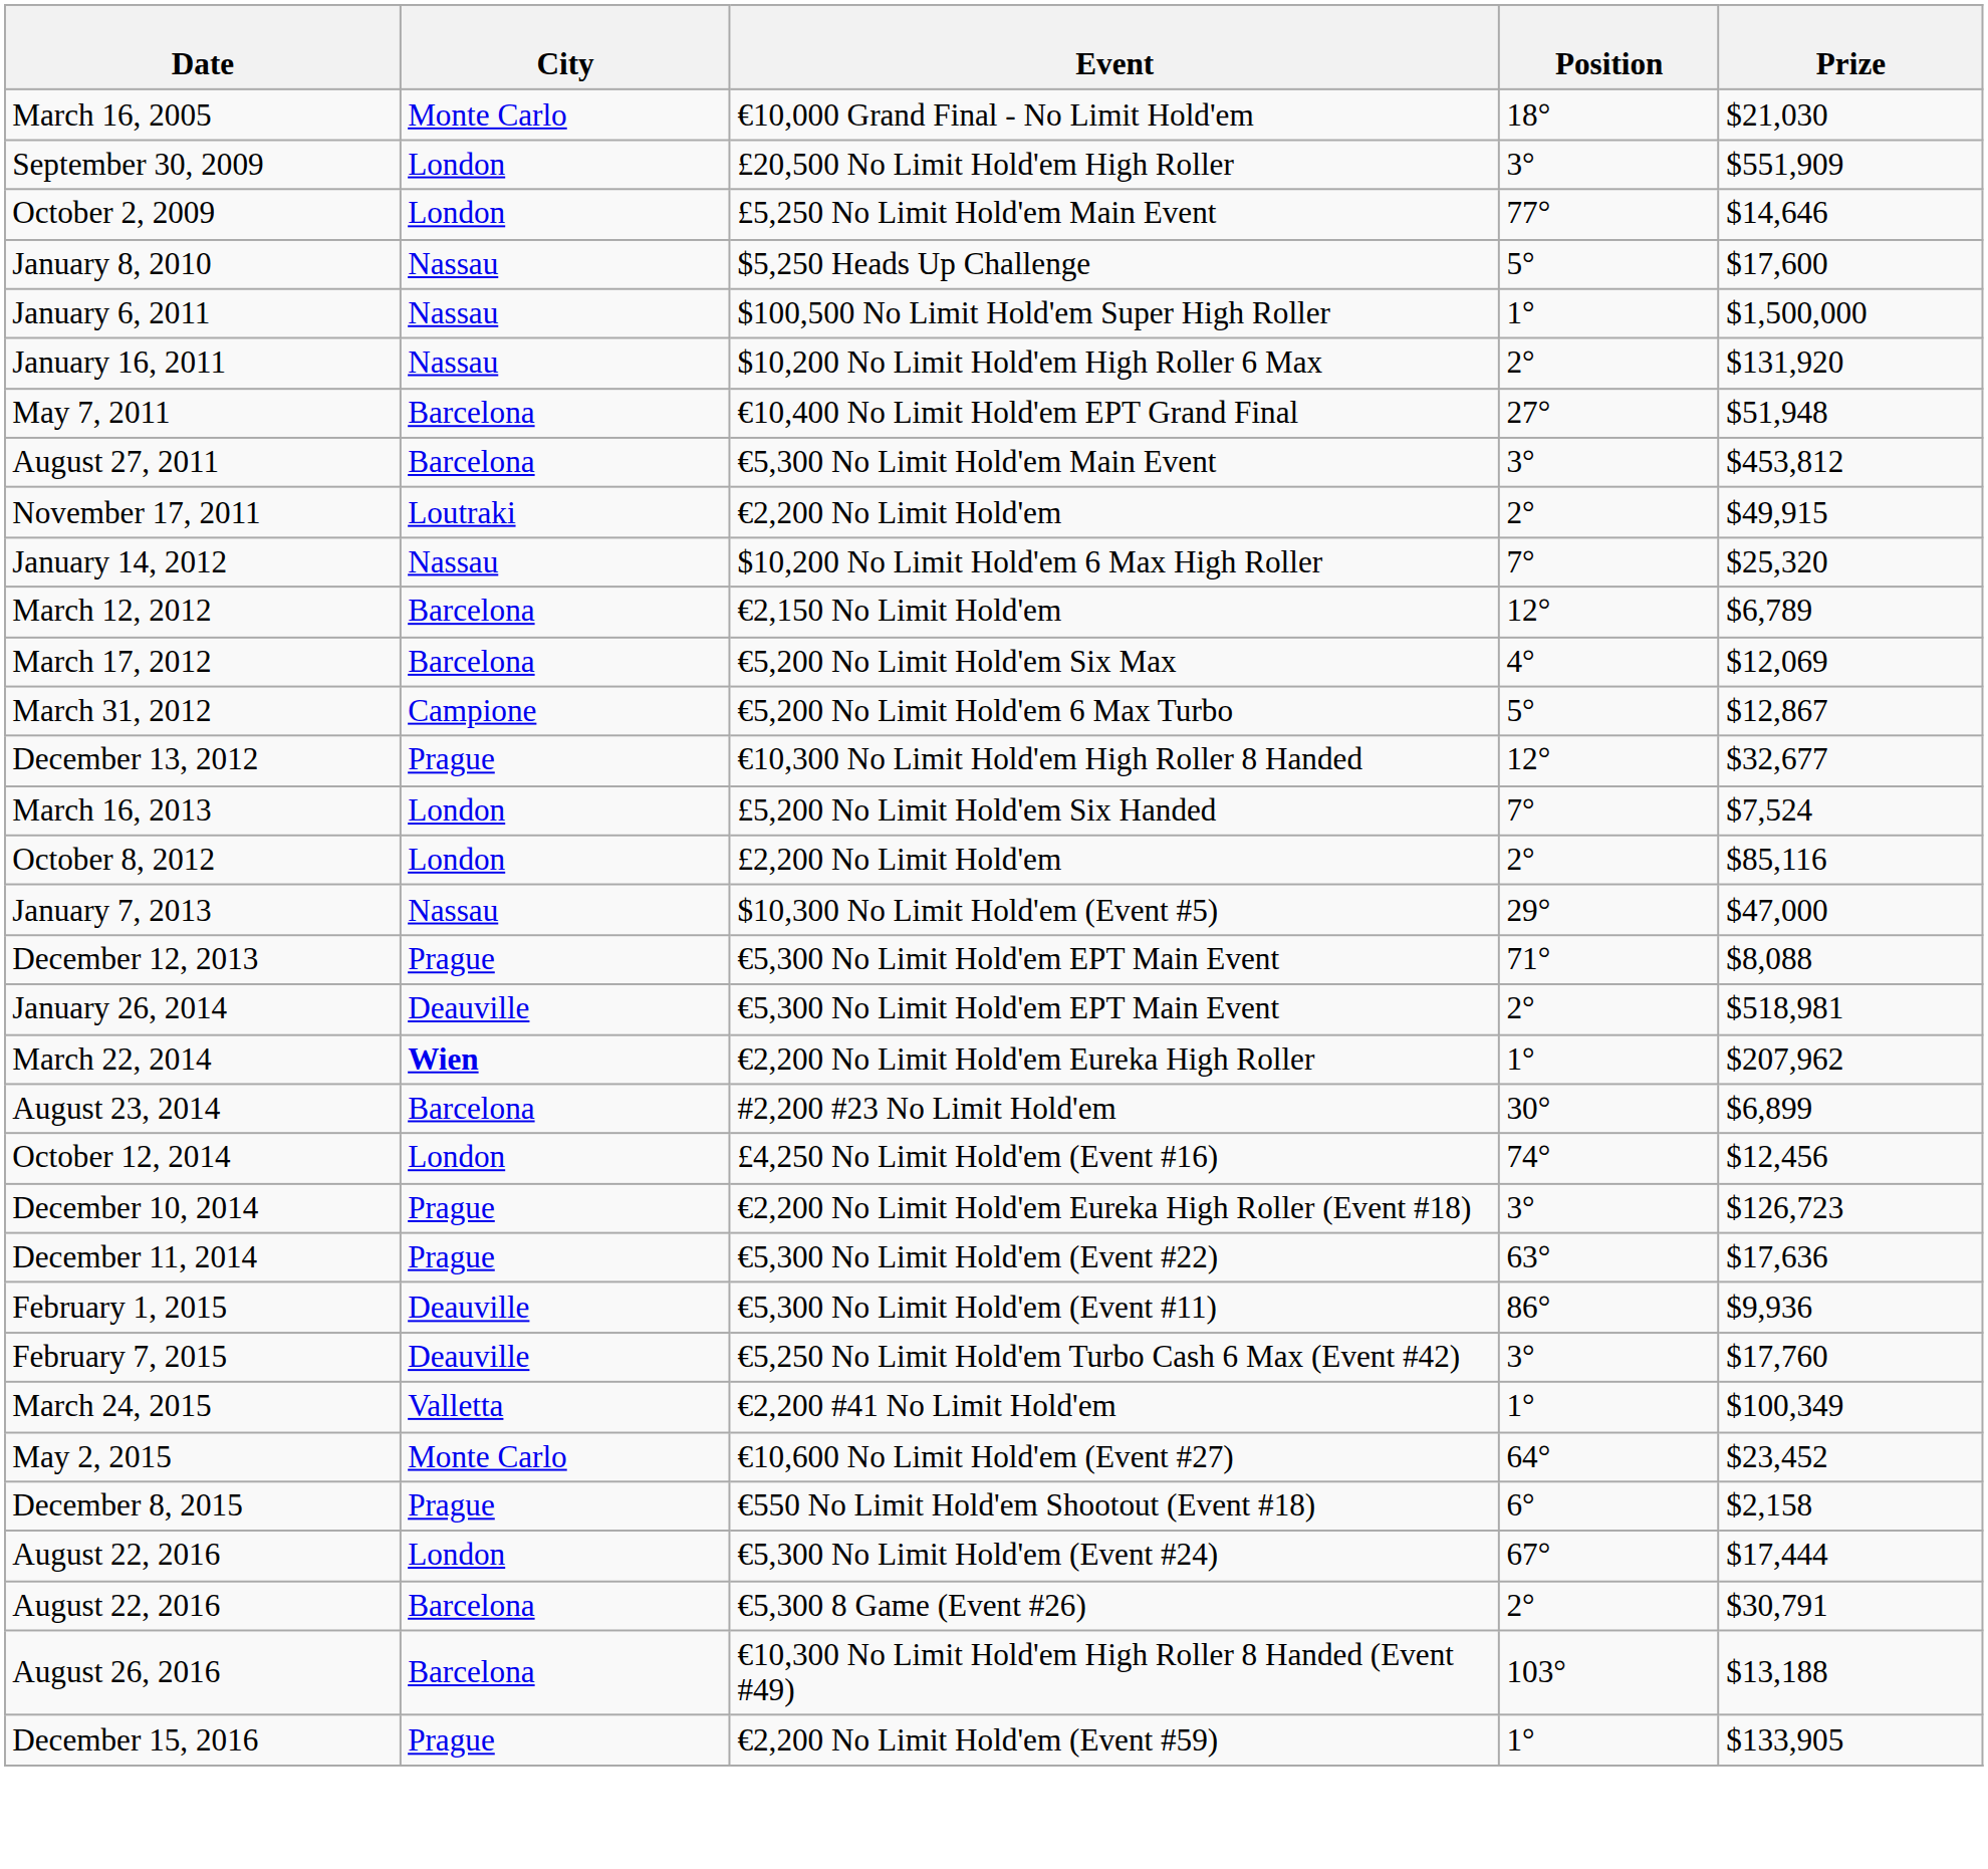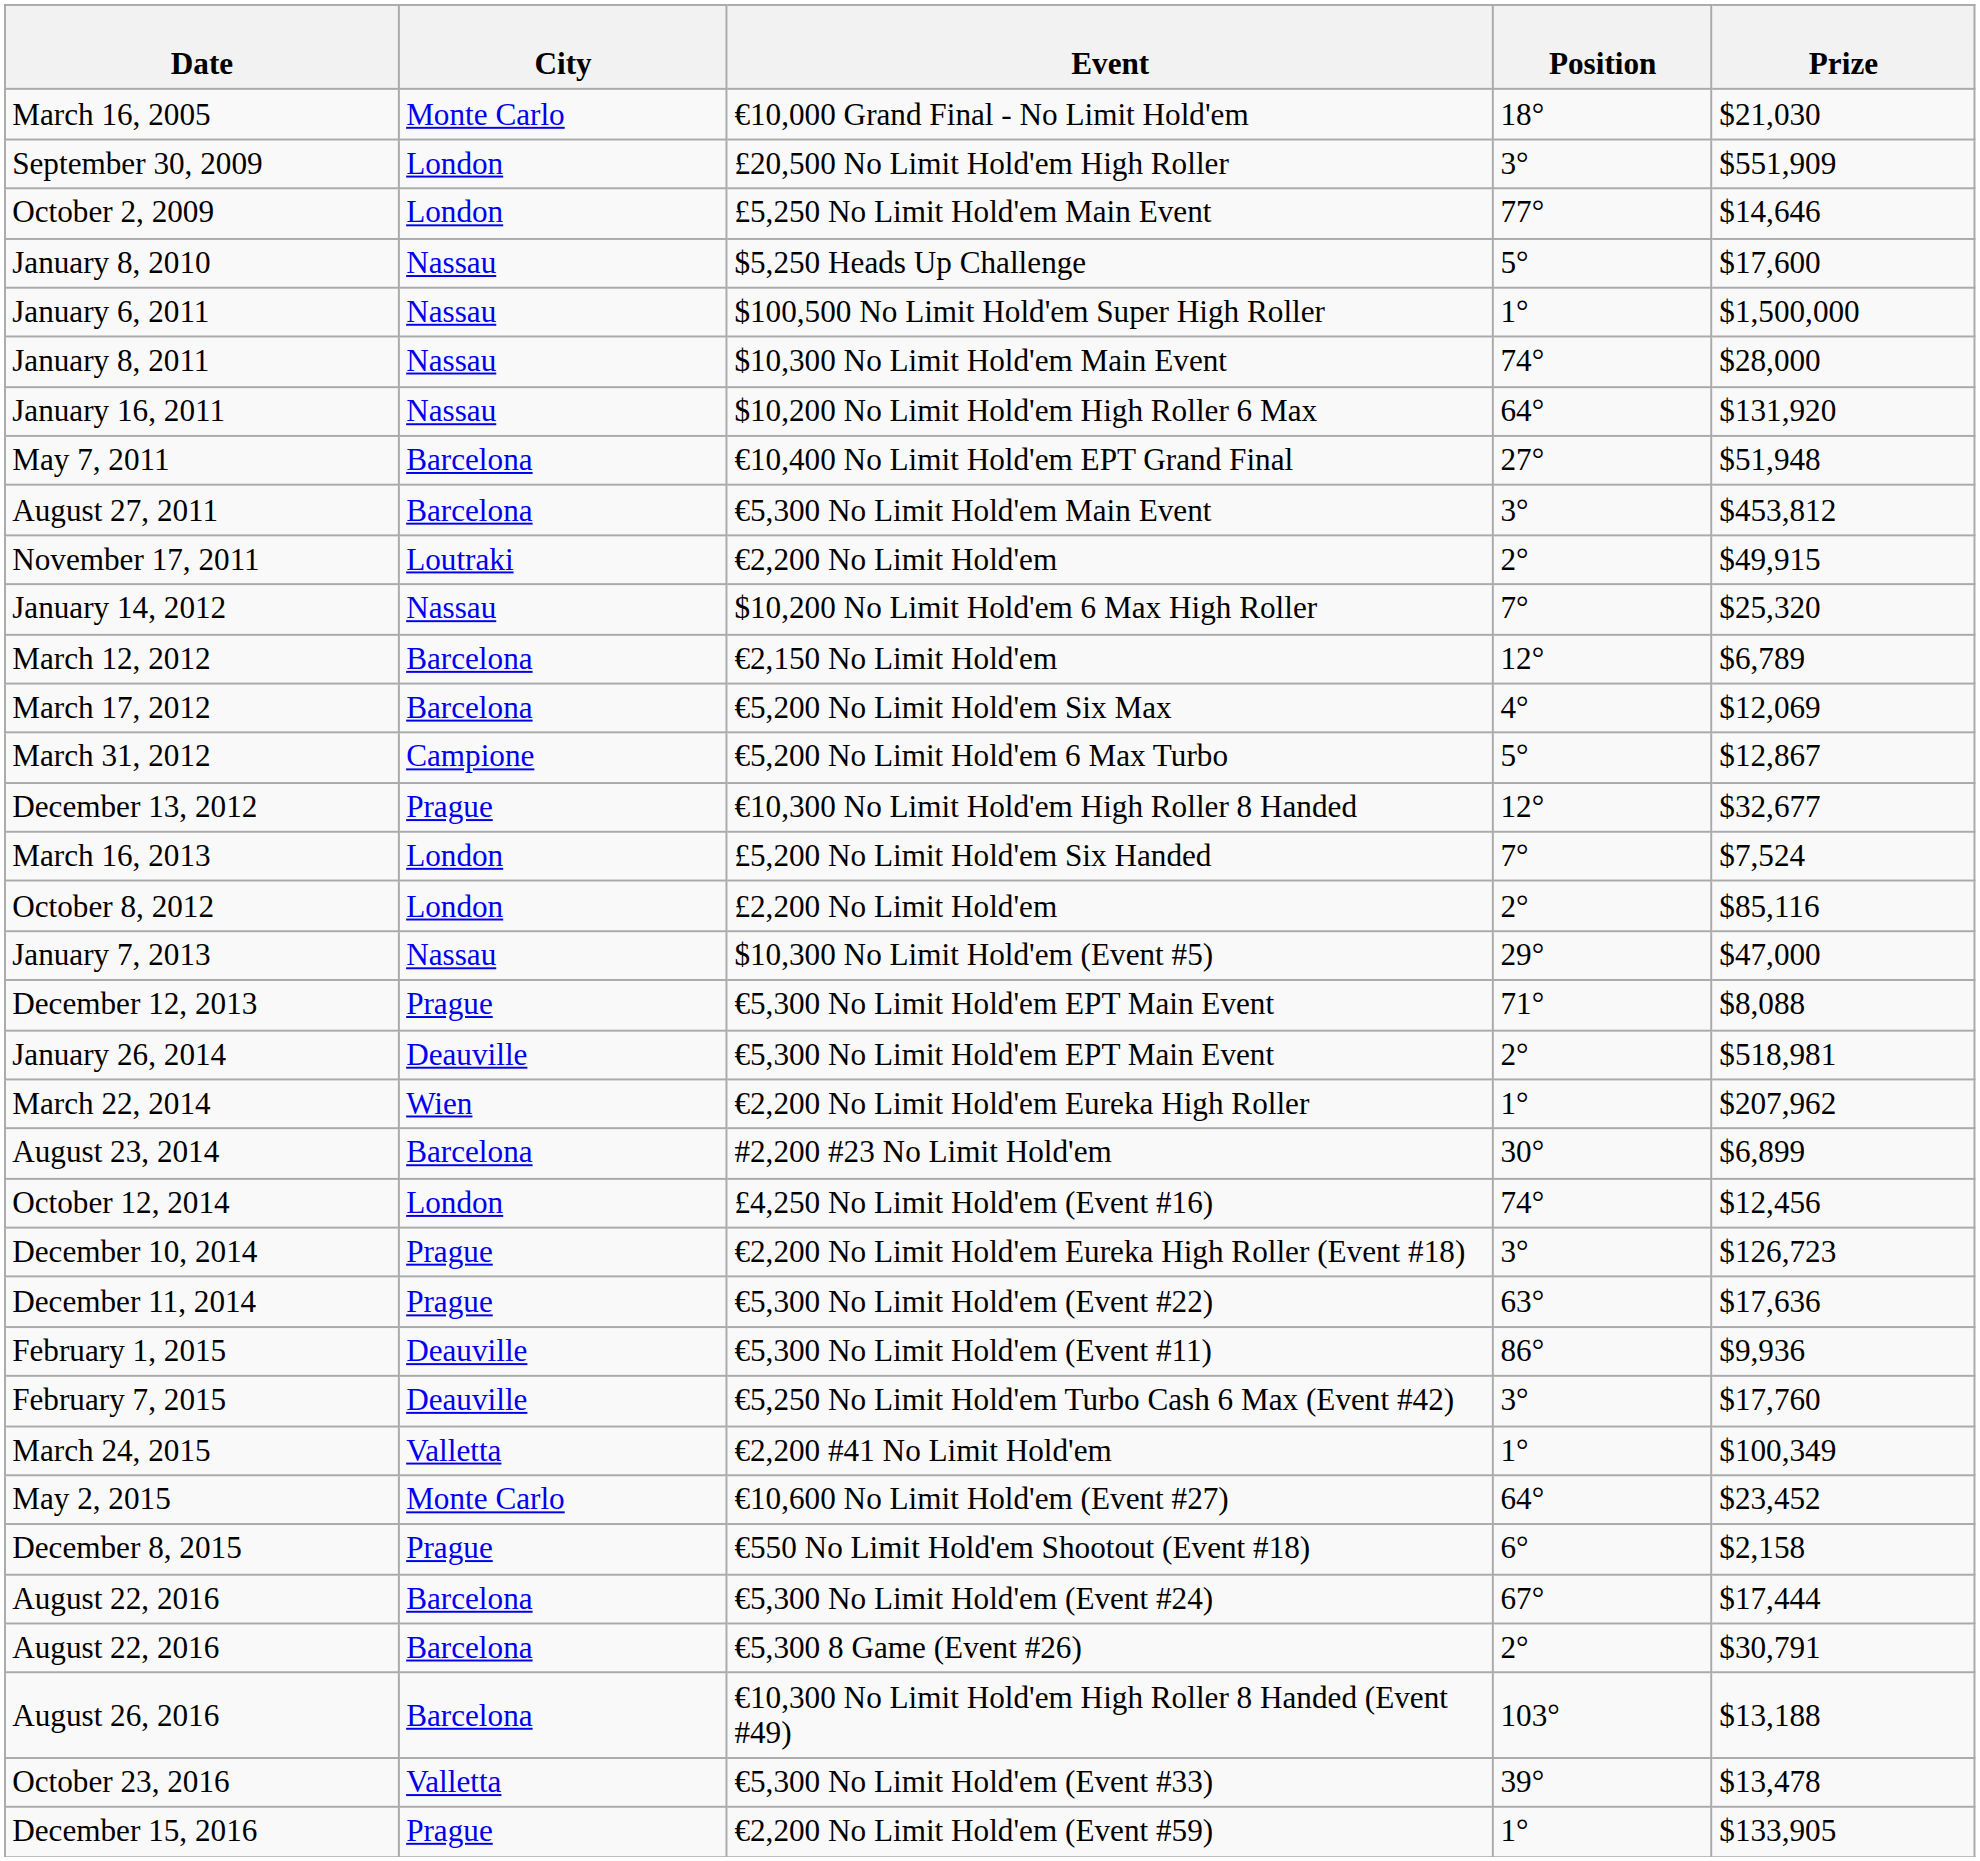 <table class="wikitable" width="80%">
 <tr>
 <th width="18%"><br>Date</th>
 <th width="15%"><br>City</th>
 <th width="35%"><br>Event</th>
 <th width="10%"><br>Position</th>
 <th width="12%"><br>Prize</th>
 </tr>
 <tr>
 <td>March 16, 2005</td>
 <td> <a href='#'>Monte Carlo</a></td>
 <td>€10,000 Grand Final - No Limit Hold'em</td>
 <td>18°</td>
 <td>$21,030</td>
 </tr>
 <tr>
 <td>September 30, 2009</td>
 <td> <a href='#'>London</a></td>
 <td>£20,500 No Limit Hold'em High Roller</td>
 <td>3°</td>
 <td>$551,909</td>
 </tr>
 <tr>
 <td>October 2, 2009</td>
 <td> <a href='#'>London</a></td>
 <td>£5,250 No Limit Hold'em Main Event</td>
 <td>77°</td>
 <td>$14,646</td>
 </tr>
 <tr>
 <td>January 8, 2010</td>
 <td> <a href='#'>Nassau</a></td>
 <td>$5,250 Heads Up Challenge</td>
 <td>5°</td>
 <td>$17,600</td>
 </tr>
 <tr>
 <td>January 6, 2011</td>
 <td> <a href='#'>Nassau</a></td>
 <td>$100,500 No Limit Hold'em Super High Roller</td>
 <td>1°</td>
 <td>$1,500,000</td>
 </tr>
 <tr>
+<td>January 8, 2011</td>
+<td> <a href='#'>Nassau</a></td>
+<td>$10,300 No Limit Hold'em Main Event</td>
+<td>74°</td>
+<td>$28,000</td>
+</tr>
+<tr>
 <td>January 16, 2011</td>
 <td> <a href='#'>Nassau</a></td>
 <td>$10,200 No Limit Hold'em High Roller 6 Max</td>
-<td>2°</td>
+<td>64°</td>
 <td>$131,920</td>
 </tr>
 <tr>
 <td>May 7, 2011</td>
 <td> <a href='#'>Barcelona</a></td>
 <td>€10,400 No Limit Hold'em EPT Grand Final</td>
 <td>27°</td>
 <td>$51,948</td>
 </tr>
 <tr>
 <td>August 27, 2011</td>
 <td> <a href='#'>Barcelona</a></td>
 <td>€5,300 No Limit Hold'em Main Event</td>
 <td>3°</td>
 <td>$453,812</td>
 </tr>
 <tr>
 <td>November 17, 2011</td>
 <td> <a href='#'>Loutraki</a></td>
 <td>€2,200 No Limit Hold'em</td>
 <td>2°</td>
 <td>$49,915</td>
 </tr>
 <tr>
 <td>January 14, 2012</td>
 <td> <a href='#'>Nassau</a></td>
 <td>$10,200 No Limit Hold'em 6 Max High Roller</td>
 <td>7°</td>
 <td>$25,320</td>
 </tr>
 <tr>
 <td>March 12, 2012</td>
 <td> <a href='#'>Barcelona</a></td>
 <td>€2,150 No Limit Hold'em</td>
 <td>12°</td>
 <td>$6,789</td>
 </tr>
 <tr>
 <td>March 17, 2012</td>
 <td> <a href='#'>Barcelona</a></td>
 <td>€5,200 No Limit Hold'em Six Max</td>
 <td>4°</td>
 <td>$12,069</td>
 </tr>
 <tr>
 <td>March 31, 2012</td>
 <td> <a href='#'>Campione</a></td>
 <td>€5,200 No Limit Hold'em 6 Max Turbo</td>
 <td>5°</td>
 <td>$12,867</td>
 </tr>
 <tr>
 <td>December 13, 2012</td>
 <td> <a href='#'>Prague</a></td>
 <td>€10,300 No Limit Hold'em High Roller 8 Handed</td>
 <td>12°</td>
 <td>$32,677</td>
 </tr>
 <tr>
 <td>March 16, 2013</td>
 <td> <a href='#'>London</a></td>
 <td>£5,200 No Limit Hold'em Six Handed</td>
 <td>7°</td>
 <td>$7,524</td>
 </tr>
 <tr>
 <td>October 8, 2012</td>
 <td> <a href='#'>London</a></td>
 <td>£2,200 No Limit Hold'em</td>
 <td>2°</td>
 <td>$85,116</td>
 </tr>
 <tr>
 <td>January 7, 2013</td>
 <td> <a href='#'>Nassau</a></td>
 <td>$10,300 No Limit Hold'em (Event #5)</td>
 <td>29°</td>
 <td>$47,000</td>
 </tr>
 <tr>
 <td>December 12, 2013</td>
 <td> <a href='#'>Prague</a></td>
 <td>€5,300 No Limit Hold'em EPT Main Event</td>
 <td>71°</td>
 <td>$8,088</td>
 </tr>
 <tr>
 <td>January 26, 2014</td>
 <td> <a href='#'>Deauville</a></td>
 <td>€5,300 No Limit Hold'em EPT Main Event</td>
 <td>2°</td>
 <td>$518,981</td>
 </tr>
 <tr>
 <td>March 22, 2014</td>
-<td><strong> <a href='#'>Wien</a></strong></td>
+<td> <a href='#'>Wien</a></td>
 <td>€2,200 No Limit Hold'em Eureka High Roller</td>
 <td>1°</td>
 <td>$207,962</td>
 </tr>
 <tr>
 <td>August 23, 2014</td>
 <td> <a href='#'>Barcelona</a></td>
 <td>#2,200 #23 No Limit Hold'em</td>
 <td>30°</td>
 <td>$6,899</td>
 </tr>
 <tr>
 <td>October 12, 2014</td>
 <td> <a href='#'>London</a></td>
 <td>£4,250 No Limit Hold'em (Event #16)</td>
 <td>74°</td>
 <td>$12,456</td>
 </tr>
 <tr>
 <td>December 10, 2014</td>
 <td> <a href='#'>Prague</a></td>
 <td>€2,200 No Limit Hold'em Eureka High Roller (Event #18)</td>
 <td>3°</td>
 <td>$126,723</td>
 </tr>
 <tr>
 <td>December 11, 2014</td>
 <td> <a href='#'>Prague</a></td>
 <td>€5,300 No Limit Hold'em (Event #22)</td>
 <td>63°</td>
 <td>$17,636</td>
 </tr>
 <tr>
 <td>February 1, 2015</td>
 <td> <a href='#'>Deauville</a></td>
 <td>€5,300 No Limit Hold'em (Event #11)</td>
 <td>86°</td>
 <td>$9,936</td>
 </tr>
 <tr>
 <td>February 7, 2015</td>
 <td> <a href='#'>Deauville</a></td>
 <td>€5,250 No Limit Hold'em Turbo Cash 6 Max (Event #42)</td>
 <td>3°</td>
 <td>$17,760</td>
 </tr>
 <tr>
 <td>March 24, 2015</td>
 <td> <a href='#'>Valletta</a></td>
 <td>€2,200 #41 No Limit Hold'em</td>
 <td>1°</td>
 <td>$100,349</td>
 </tr>
 <tr>
 <td>May 2, 2015</td>
 <td> <a href='#'>Monte Carlo</a></td>
 <td>€10,600 No Limit Hold'em (Event #27)</td>
 <td>64°</td>
 <td>$23,452</td>
 </tr>
 <tr>
 <td>December 8, 2015</td>
 <td> <a href='#'>Prague</a></td>
 <td>€550 No Limit Hold'em Shootout (Event #18)</td>
 <td>6°</td>
 <td>$2,158</td>
 </tr>
 <tr>
 <td>August 22, 2016</td>
-<td> <a href='#'>London</a></td>
+<td> <a href='#'>Barcelona</a></td>
 <td>€5,300 No Limit Hold'em (Event #24)</td>
 <td>67°</td>
 <td>$17,444</td>
 </tr>
 <tr>
 <td>August 22, 2016</td>
 <td> <a href='#'>Barcelona</a></td>
 <td>€5,300 8 Game (Event #26)</td>
 <td>2°</td>
 <td>$30,791</td>
 </tr>
 <tr>
 <td>August 26, 2016</td>
 <td> <a href='#'>Barcelona</a></td>
 <td>€10,300 No Limit Hold'em High Roller 8 Handed (Event #49)</td>
 <td>103°</td>
 <td>$13,188</td>
 </tr>
 <tr>
+<td>October 23, 2016</td>
+<td> <a href='#'>Valletta</a></td>
+<td>€5,300 No Limit Hold'em (Event #33)</td>
+<td>39°</td>
+<td>$13,478</td>
+</tr>
+<tr>
 <td>December 15, 2016</td>
 <td> <a href='#'>Prague</a></td>
 <td>€2,200 No Limit Hold'em (Event #59)</td>
 <td>1°</td>
 <td>$133,905</td>
 </tr>
 <tr>
 </tr>
 </table>
